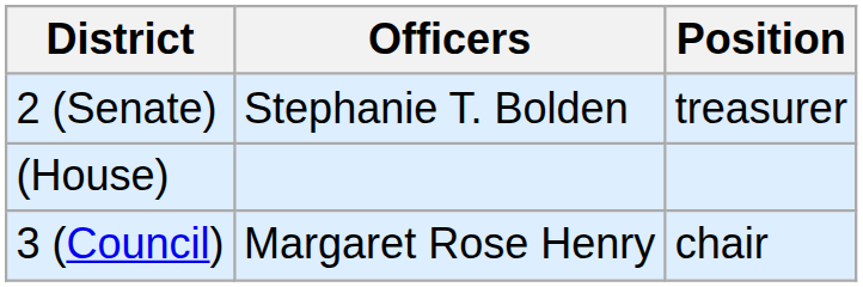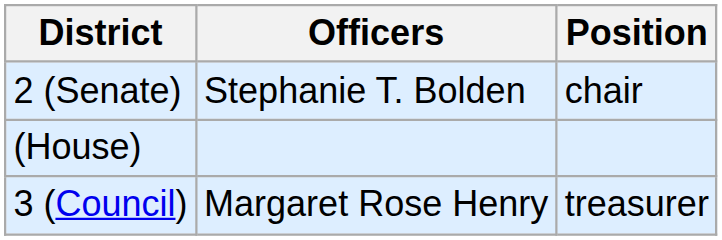 <table class="wikitable">
 <tr>
 <th>District</th>
 <th>Officers</th>
 <th>Position</th>
 </tr>
 <tr bgcolor=#DDEEFF>
 <td>2 (Senate)</td>
 <td>Stephanie T. Bolden</td>
-<td>treasurer</td>
+<td>chair</td>
 </tr>
 <tr bgcolor=#DDEEFF>
 <td>(House)</td>
 <td></td>
 <td></td>
 </tr>
 <tr bgcolor=#DDEEFF>
 <td>3 (<a href='#'>Council</a>)</td>
 <td>Margaret Rose Henry</td>
-<td>chair</td>
+<td>treasurer</td>
 </tr>
 </table>
